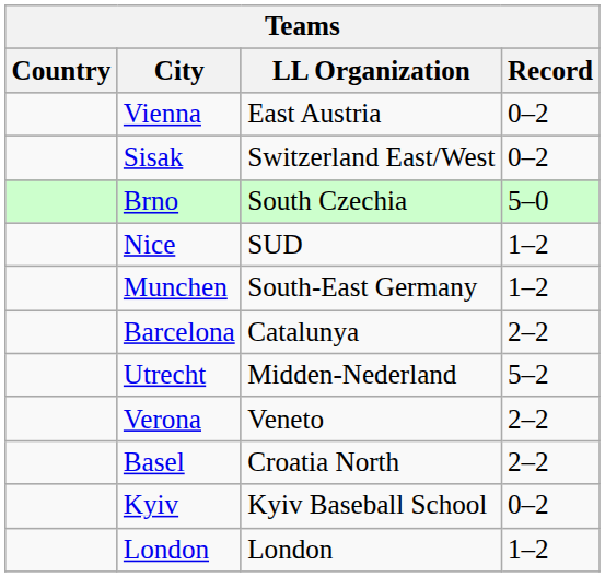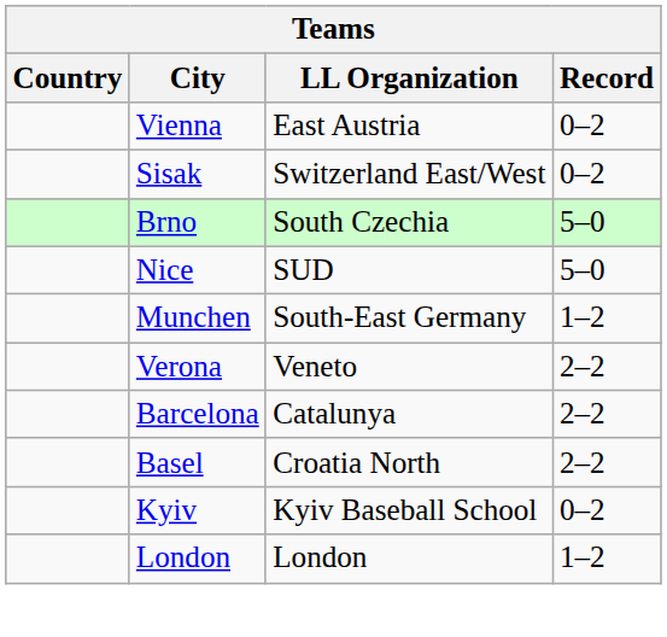 <table class="wikitable">
 <tr>
 <th colspan="4">Teams</th>
 </tr>
 <tr>
 <th>Country</th>
 <th>City</th>
 <th>LL Organization</th>
 <th>Record</th>
 </tr>
 <tr>
 <td><strong></strong></td>
 <td><a href='#'>Vienna</a></td>
 <td>East Austria</td>
 <td>0–2</td>
 </tr>
 <tr>
 <td><strong></strong></td>
 <td><a href='#'>Sisak</a></td>
 <td>Switzerland East/West</td>
 <td>0–2</td>
 </tr>
 <tr bgcolor="ccffcc">
 <td><strong></strong></td>
 <td><a href='#'>Brno</a></td>
 <td>South Czechia</td>
 <td>5–0</td>
 </tr>
 <tr>
 <td><strong></strong></td>
 <td><a href='#'>Nice</a></td>
 <td>SUD</td>
-<td>1–2</td>
+<td>5–0</td>
 </tr>
 <tr>
 <td><strong></strong></td>
 <td><a href='#'>Munchen</a></td>
 <td>South-East Germany</td>
 <td>1–2</td>
 </tr>
 <tr>
 <td><strong></strong></td>
-<td><a href='#'>Barcelona</a></td>
-<td>Catalunya</td>
+<td><a href='#'>Verona</a></td>
+<td>Veneto</td>
 <td>2–2</td>
 </tr>
 <tr>
 <td><strong></strong></td>
-<td><a href='#'>Utrecht</a></td>
-<td>Midden-Nederland</td>
-<td>5–2</td>
-</tr>
-<tr>
-<td><strong></strong></td>
-<td><a href='#'>Verona</a></td>
-<td>Veneto</td>
+<td><a href='#'>Barcelona</a></td>
+<td>Catalunya</td>
 <td>2–2</td>
 </tr>
 <tr>
 <td><strong></strong></td>
 <td><a href='#'>Basel</a></td>
 <td>Croatia North</td>
 <td>2–2</td>
 </tr>
 <tr>
 <td><strong></strong></td>
 <td><a href='#'>Kyiv</a></td>
 <td>Kyiv Baseball School</td>
 <td>0–2</td>
 </tr>
 <tr>
 <td><strong></strong></td>
 <td><a href='#'>London</a></td>
 <td>London</td>
 <td>1–2</td>
 </tr>
 </table>
